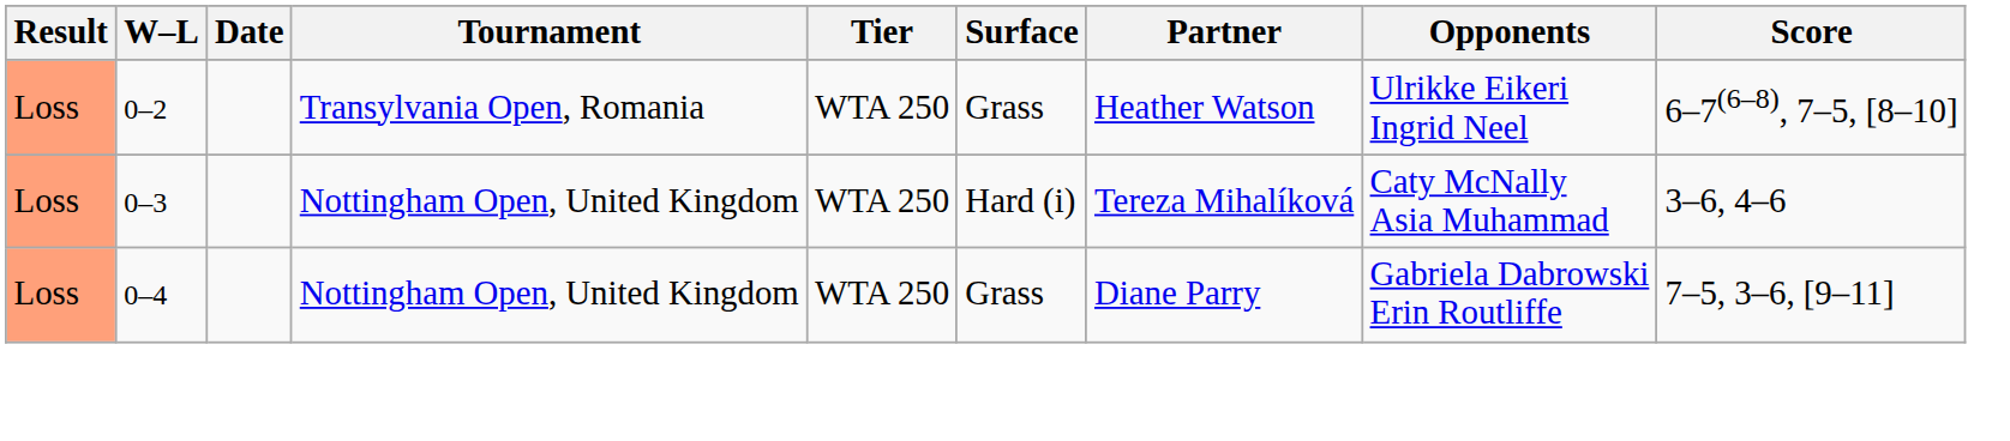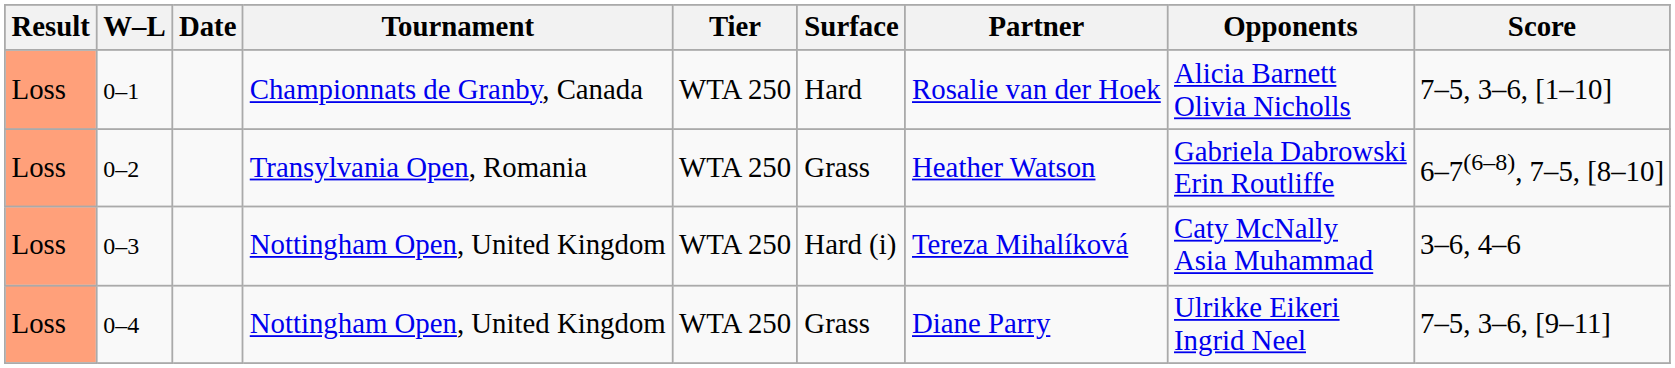 <table class="sortable wikitable style="font-size:97%">
 <tr>
 <th>Result</th>
 <th class=unsortable>W–L</th>
 <th>Date</th>
 <th>Tournament</th>
 <th>Tier</th>
 <th>Surface</th>
 <th>Partner</th>
 <th>Opponents</th>
 <th class=unsortable>Score</th>
 </tr>
 <tr>
 <td bgcolor=FFA07A>Loss</td>
+<td><small>0–1</small></td>
+<td><a href='#'></a></td>
+<td><a href='#'>Championnats de Granby</a>, Canada</td>
+<td>WTA 250</td>
+<td>Hard</td>
+<td> <a href='#'>Rosalie van der Hoek</a></td>
+<td> <a href='#'>Alicia Barnett</a> <br>  <a href='#'>Olivia Nicholls</a></td>
+<td>7–5, 3–6, [1–10]</td>
+</tr>
+<tr>
+<td bgcolor=FFA07A>Loss</td>
 <td><small>0–2</small></td>
 <td><a href='#'></a></td>
 <td><a href='#'>Transylvania Open</a>, Romania</td>
 <td>WTA 250</td>
 <td>Grass</td>
 <td> <a href='#'>Heather Watson</a></td>
-<td> <a href='#'>Ulrikke Eikeri</a> <br>  <a href='#'>Ingrid Neel</a></td>
+<td> <a href='#'>Gabriela Dabrowski</a> <br>  <a href='#'>Erin Routliffe</a></td>
 <td>6–7<sup>(6–8)</sup>, 7–5, [8–10]</td>
 </tr>
 <tr>
 <td bgcolor=FFA07A>Loss</td>
 <td><small>0–3</small></td>
 <td><a href='#'></a></td>
 <td><a href='#'>Nottingham Open</a>, United Kingdom</td>
 <td>WTA 250</td>
 <td>Hard (i)</td>
 <td> <a href='#'>Tereza Mihalíková</a></td>
 <td> <a href='#'>Caty McNally</a> <br>  <a href='#'>Asia Muhammad</a></td>
 <td>3–6, 4–6</td>
 </tr>
 <tr>
 <td bgcolor=FFA07A>Loss</td>
 <td><small>0–4</small></td>
 <td><a href='#'></a></td>
 <td><a href='#'>Nottingham Open</a>, United Kingdom</td>
 <td>WTA 250</td>
 <td>Grass</td>
 <td> <a href='#'>Diane Parry</a></td>
-<td> <a href='#'>Gabriela Dabrowski</a> <br>  <a href='#'>Erin Routliffe</a></td>
+<td> <a href='#'>Ulrikke Eikeri</a> <br>  <a href='#'>Ingrid Neel</a></td>
 <td>7–5, 3–6, [9–11]</td>
 </tr>
 </table>
